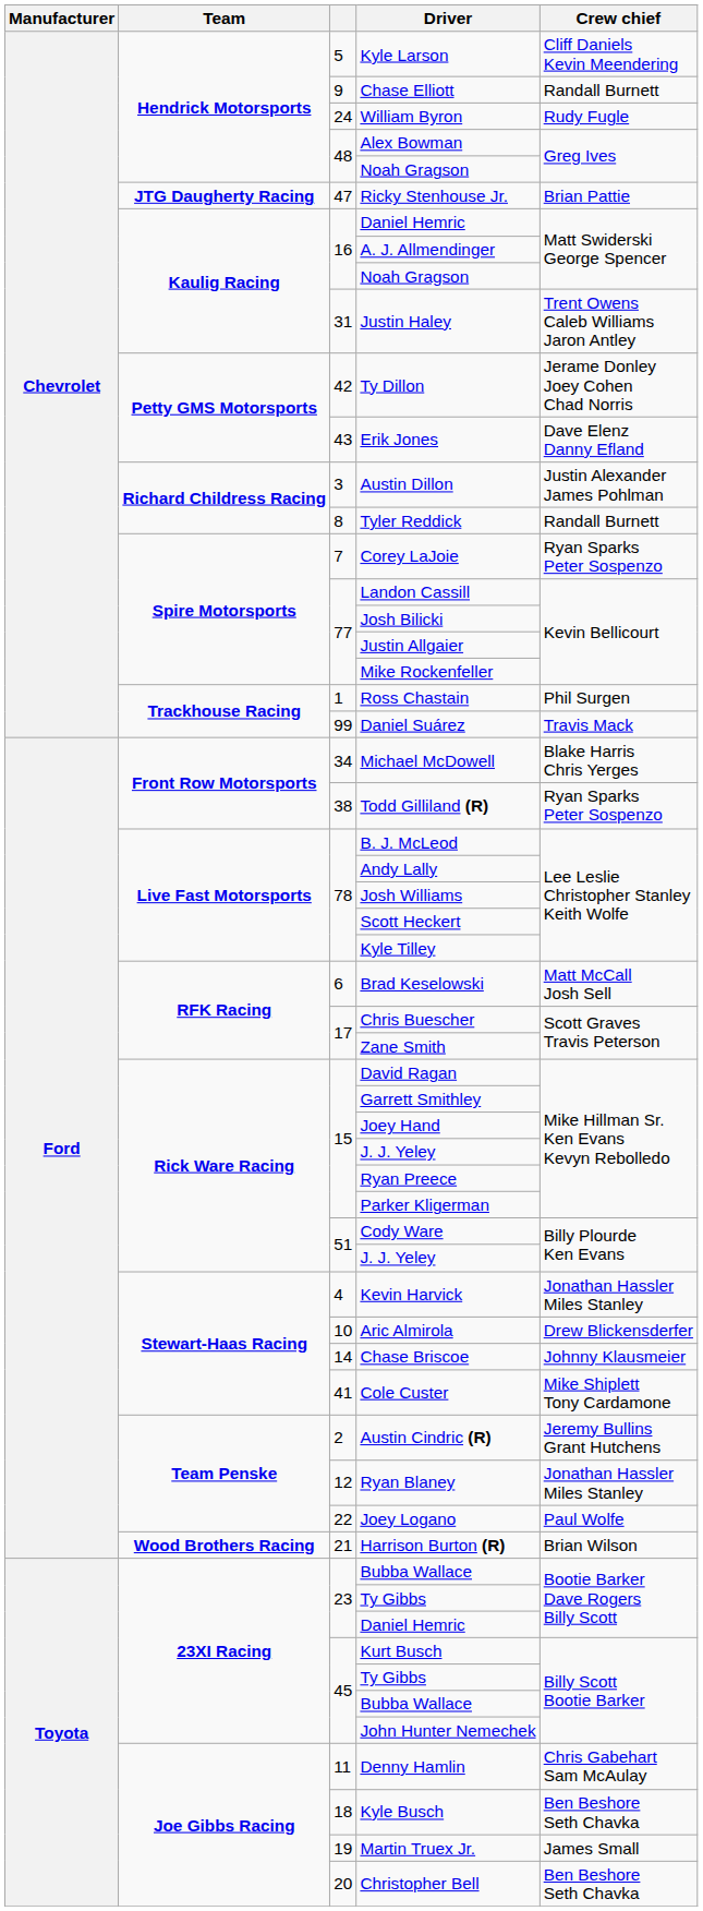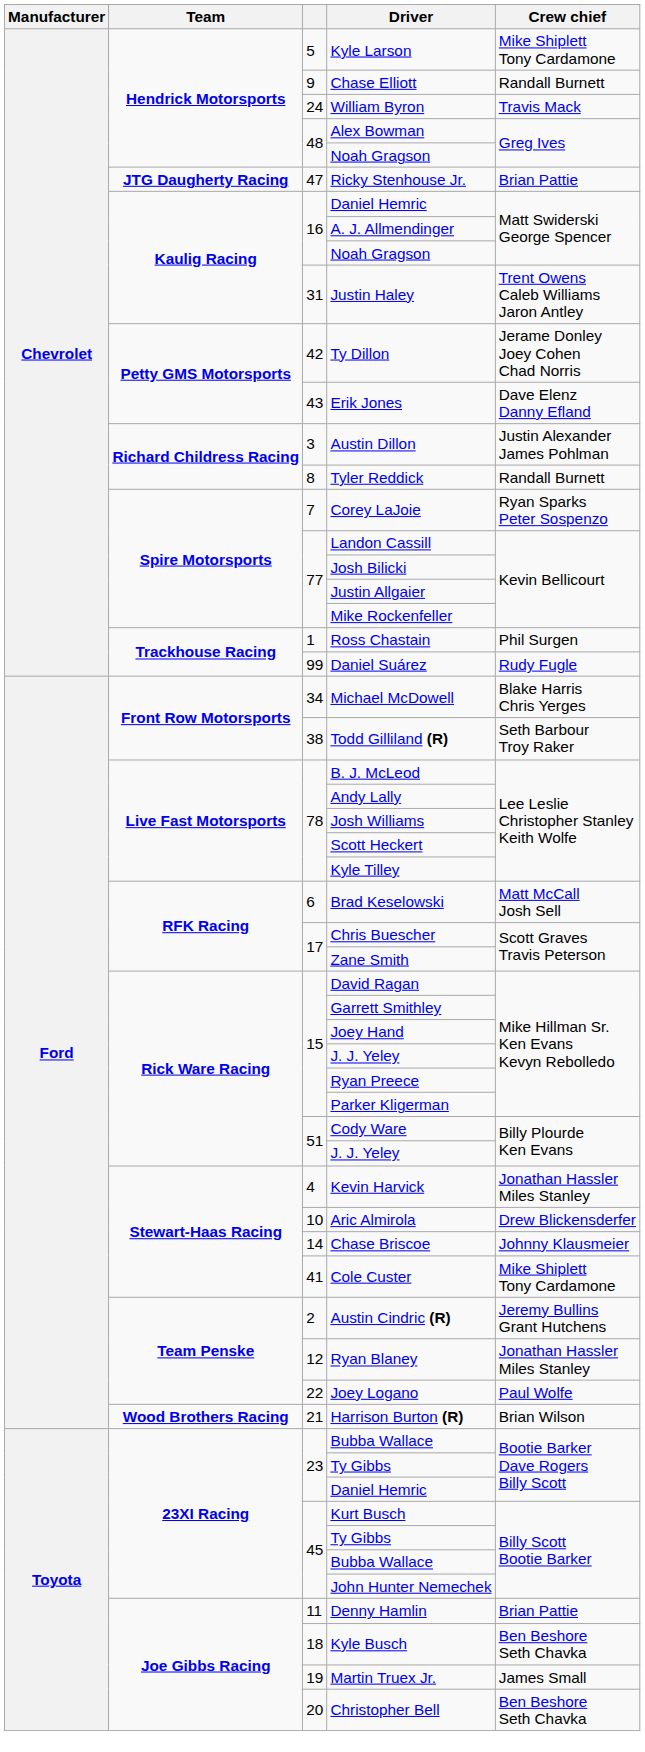 <table class="wikitable" style="font-size: 95%;">
 <tr>
 <th>Manufacturer</th>
 <th>Team</th>
 <th></th>
 <th>Driver</th>
 <th>Crew chief</th>
 </tr>
 <tr>
 <th rowspan="21"><a href='#'>Chevrolet</a></th>
 <td rowspan="5" style="text-align:center;"><strong><a href='#'>Hendrick Motorsports</a></strong></td>
 <td>5</td>
 <td><a href='#'>Kyle Larson</a></td>
-<td><a href='#'>Cliff Daniels</a> <small></small> <br><a href='#'>Kevin Meendering</a> <small></small></td>
+<td><a href='#'>Mike Shiplett</a> <small></small> <br> Tony Cardamone <small></small></td>
 </tr>
 <tr>
 <td>9</td>
 <td><a href='#'>Chase Elliott</a></td>
 <td>Randall Burnett</td>
 </tr>
 <tr>
 <td>24</td>
 <td><a href='#'>William Byron</a></td>
-<td><a href='#'>Rudy Fugle</a></td>
+<td><a href='#'>Travis Mack</a></td>
 </tr>
 <tr>
 <td rowspan="2">48</td>
 <td><a href='#'>Alex Bowman</a> <small></small></td>
 <td rowspan="2"><a href='#'>Greg Ives</a></td>
 </tr>
 <tr>
 <td><a href='#'>Noah Gragson</a> <small></small></td>
 </tr>
 <tr>
 <td style="text-align:center;"><strong><a href='#'>JTG Daugherty Racing</a></strong></td>
 <td>47</td>
 <td><a href='#'>Ricky Stenhouse Jr.</a></td>
 <td><a href='#'>Brian Pattie</a></td>
 </tr>
 <tr>
 <td rowspan="4" style="text-align:center;"><strong><a href='#'>Kaulig Racing</a></strong></td>
 <td rowspan="3">16</td>
 <td><a href='#'>Daniel Hemric</a> <small></small></td>
 <td rowspan="3">Matt Swiderski <small></small> <br> George Spencer <small></small></td>
 </tr>
 <tr>
 <td><a href='#'>A. J. Allmendinger</a> <small></small></td>
 </tr>
 <tr>
 <td><a href='#'>Noah Gragson</a> <small></small></td>
 </tr>
 <tr>
 <td>31</td>
 <td><a href='#'>Justin Haley</a></td>
 <td><a href='#'>Trent Owens</a> <small></small> <br> Caleb Williams <small></small> <br> Jaron Antley <small></small></td>
 </tr>
 <tr>
 <td rowspan="2" style="text-align:center;"><strong><a href='#'>Petty GMS Motorsports</a></strong></td>
 <td>42</td>
 <td><a href='#'>Ty Dillon</a></td>
 <td>Jerame Donley <small></small> <br> Joey Cohen <small></small> <br> Chad Norris <small></small></td>
 </tr>
 <tr>
 <td>43</td>
 <td><a href='#'>Erik Jones</a></td>
 <td>Dave Elenz <small></small> <br> <a href='#'>Danny Efland</a> <small></small></td>
 </tr>
 <tr>
 <td rowspan="2" style="text-align:center;"><strong><a href='#'>Richard Childress Racing</a></strong></td>
 <td>3</td>
 <td><a href='#'>Austin Dillon</a></td>
 <td>Justin Alexander <small></small> <br> James Pohlman <small></small></td>
 </tr>
 <tr>
 <td>8</td>
 <td><a href='#'>Tyler Reddick</a></td>
 <td>Randall Burnett</td>
 </tr>
 <tr>
 <td rowspan="5" style="text-align:center;"><strong><a href='#'>Spire Motorsports</a></strong></td>
 <td>7</td>
 <td><a href='#'>Corey LaJoie</a></td>
 <td>Ryan Sparks <small></small> <br> <a href='#'>Peter Sospenzo</a> <small></small></td>
 </tr>
 <tr>
 <td rowspan="4">77</td>
 <td><a href='#'>Landon Cassill</a> <small></small></td>
 <td rowspan="4">Kevin Bellicourt</td>
 </tr>
 <tr>
 <td><a href='#'>Josh Bilicki</a> <small></small></td>
 </tr>
 <tr>
 <td><a href='#'>Justin Allgaier</a> <small></small></td>
 </tr>
 <tr>
 <td><a href='#'>Mike Rockenfeller</a> <small></small></td>
 </tr>
 <tr>
 <td rowspan="2" style="text-align:center;"><strong><a href='#'>Trackhouse Racing</a></strong></td>
 <td>1</td>
 <td><a href='#'>Ross Chastain</a></td>
 <td>Phil Surgen</td>
 </tr>
 <tr>
 <td>99</td>
 <td><a href='#'>Daniel Suárez</a></td>
-<td><a href='#'>Travis Mack</a></td>
+<td><a href='#'>Rudy Fugle</a></td>
 </tr>
 <tr>
 <th rowspan="26"><a href='#'>Ford</a></th>
 <td rowspan="2" style="text-align:center;"><strong><a href='#'>Front Row Motorsports</a></strong></td>
 <td>34</td>
 <td><a href='#'>Michael McDowell</a></td>
 <td>Blake Harris <small></small> <br> Chris Yerges <small></small></td>
 </tr>
 <tr>
 <td>38</td>
 <td><a href='#'>Todd Gilliland</a> <strong>(R)</strong></td>
-<td>Ryan Sparks <small></small> <br> <a href='#'>Peter Sospenzo</a> <small></small></td>
+<td>Seth Barbour <small></small> <br> Troy Raker <small></small></td>
 </tr>
 <tr>
 <td rowspan="5" style="text-align:center;"><strong><a href='#'>Live Fast Motorsports</a></strong></td>
 <td rowspan="5">78</td>
 <td><a href='#'>B. J. McLeod</a> <small></small></td>
 <td rowspan="5">Lee Leslie <small></small> <br> Christopher Stanley <small></small> <br> Keith Wolfe <small></small></td>
 </tr>
 <tr>
 <td><a href='#'>Andy Lally</a> <small></small></td>
 </tr>
 <tr>
 <td><a href='#'>Josh Williams</a> <small></small></td>
 </tr>
 <tr>
 <td><a href='#'>Scott Heckert</a> <small></small></td>
 </tr>
 <tr>
 <td><a href='#'>Kyle Tilley</a> <small></small></td>
 </tr>
 <tr>
 <td rowspan="3" style="text-align:center;"><strong><a href='#'>RFK Racing</a></strong></td>
 <td>6</td>
 <td><a href='#'>Brad Keselowski</a></td>
 <td><a href='#'>Matt McCall</a> <small></small> <br> Josh Sell <small></small></td>
 </tr>
 <tr>
 <td rowspan="2">17</td>
 <td><a href='#'>Chris Buescher</a> <small></small></td>
 <td rowspan="2">Scott Graves <small></small> <br> Travis Peterson <small></small></td>
 </tr>
 <tr>
 <td><a href='#'>Zane Smith</a> <small></small></td>
 </tr>
 <tr>
 <td rowspan="8" style="text-align:center;"><strong><a href='#'>Rick Ware Racing</a></strong></td>
 <td rowspan="6">15</td>
 <td><a href='#'>David Ragan</a> <small></small></td>
 <td rowspan="6">Mike Hillman Sr. <small></small> <br> Ken Evans <small></small> <br> Kevyn Rebolledo <small></small></td>
 </tr>
 <tr>
 <td><a href='#'>Garrett Smithley</a> <small></small></td>
 </tr>
 <tr>
 <td><a href='#'>Joey Hand</a> <small></small></td>
 </tr>
 <tr>
 <td><a href='#'>J. J. Yeley</a> <small></small></td>
 </tr>
 <tr>
 <td><a href='#'>Ryan Preece</a> <small></small></td>
 </tr>
 <tr>
 <td><a href='#'>Parker Kligerman</a> <small></small></td>
 </tr>
 <tr>
 <td rowspan="2">51</td>
 <td><a href='#'>Cody Ware</a> <small></small></td>
 <td rowspan="2">Billy Plourde <small></small> <br> Ken Evans <small></small></td>
 </tr>
 <tr>
 <td><a href='#'>J. J. Yeley</a> <small></small></td>
 </tr>
 <tr>
 <td rowspan="4" style="text-align:center;"><strong><a href='#'>Stewart-Haas Racing</a></strong></td>
 <td>4</td>
 <td><a href='#'>Kevin Harvick</a></td>
 <td><a href='#'>Jonathan Hassler</a> <small></small> <br> Miles Stanley <small></small></td>
 </tr>
 <tr>
 <td>10</td>
 <td><a href='#'>Aric Almirola</a></td>
 <td><a href='#'>Drew Blickensderfer</a></td>
 </tr>
 <tr>
 <td>14</td>
 <td><a href='#'>Chase Briscoe</a></td>
 <td><a href='#'>Johnny Klausmeier</a></td>
 </tr>
 <tr>
 <td>41</td>
 <td><a href='#'>Cole Custer</a></td>
 <td><a href='#'>Mike Shiplett</a> <small></small> <br> Tony Cardamone <small></small></td>
 </tr>
 <tr>
 <td rowspan="3" style="text-align:center;"><strong><a href='#'>Team Penske</a></strong></td>
 <td>2</td>
 <td><a href='#'>Austin Cindric</a> <strong>(R)</strong></td>
 <td><a href='#'>Jeremy Bullins</a> <small></small> <br> Grant Hutchens <small></small></td>
 </tr>
 <tr>
 <td>12</td>
 <td><a href='#'>Ryan Blaney</a></td>
 <td><a href='#'>Jonathan Hassler</a> <small></small> <br> Miles Stanley <small></small></td>
 </tr>
 <tr>
 <td>22</td>
 <td><a href='#'>Joey Logano</a></td>
 <td><a href='#'>Paul Wolfe</a></td>
 </tr>
 <tr>
 <td style="text-align:center;"><strong><a href='#'>Wood Brothers Racing</a></strong></td>
 <td>21</td>
 <td><a href='#'>Harrison Burton</a> <strong>(R)</strong></td>
 <td>Brian Wilson</td>
 </tr>
 <tr>
 <th rowspan="12"><a href='#'>Toyota</a></th>
 <td rowspan="7" style="text-align:center;"><strong><a href='#'>23XI Racing</a></strong></td>
 <td rowspan="3">23</td>
 <td><a href='#'>Bubba Wallace</a> <small></small></td>
 <td rowspan="3"><a href='#'>Bootie Barker</a> <small></small> <br> <a href='#'>Dave Rogers</a> <small></small> <br> <a href='#'>Billy Scott</a> <small></small></td>
 </tr>
 <tr>
 <td><a href='#'>Ty Gibbs</a> <small></small></td>
 </tr>
 <tr>
 <td><a href='#'>Daniel Hemric</a> <small></small></td>
 </tr>
 <tr>
 <td rowspan="4">45</td>
 <td><a href='#'>Kurt Busch</a> <small></small></td>
 <td rowspan="4"><a href='#'>Billy Scott</a> <small></small> <br> <a href='#'>Bootie Barker</a> <small></small></td>
 </tr>
 <tr>
 <td><a href='#'>Ty Gibbs</a> <small></small></td>
 </tr>
 <tr>
 <td><a href='#'>Bubba Wallace</a> <small></small></td>
 </tr>
 <tr>
 <td><a href='#'>John Hunter Nemechek</a> <small></small></td>
 </tr>
 <tr>
 <td rowspan="4" style="text-align:center;"><strong><a href='#'>Joe Gibbs Racing</a></strong></td>
 <td>11</td>
 <td><a href='#'>Denny Hamlin</a></td>
-<td><a href='#'>Chris Gabehart</a> <small></small> <br> Sam McAulay <small></small></td>
+<td><a href='#'>Brian Pattie</a></td>
 </tr>
 <tr>
 <td>18</td>
 <td><a href='#'>Kyle Busch</a></td>
 <td><a href='#'>Ben Beshore</a> <small></small> <br> Seth Chavka <small></small></td>
 </tr>
 <tr>
 <td>19</td>
 <td><a href='#'>Martin Truex Jr.</a></td>
 <td>James Small</td>
 </tr>
 <tr>
 <td>20</td>
 <td><a href='#'>Christopher Bell</a></td>
 <td><a href='#'>Ben Beshore</a> <small></small> <br> Seth Chavka <small></small></td>
 </tr>
 </table>
